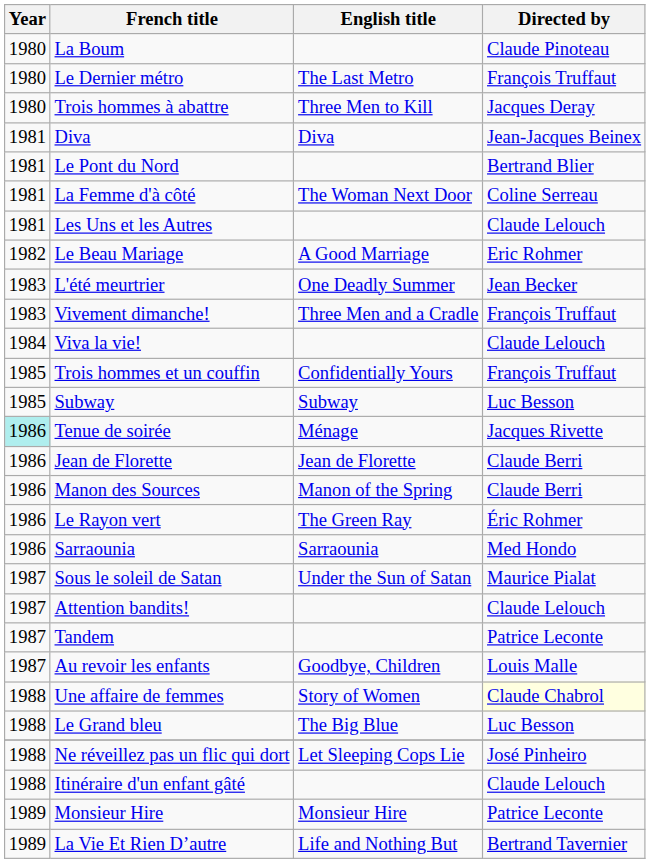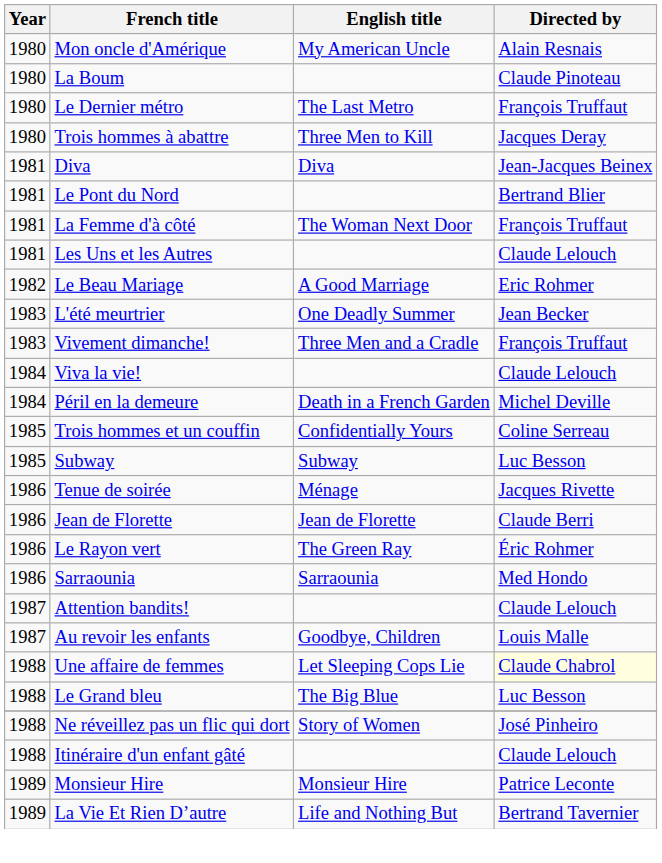 <table class="wikitable sortable">
 <tr>
 <th>Year</th>
 <th>French title</th>
 <th>English title</th>
 <th>Directed by</th>
+</tr>
+<tr>
+<td>1980</td>
+<td><a href='#'>Mon oncle d'Amérique</a></td>
+<td><a href='#'>My American Uncle</a></td>
+<td><a href='#'>Alain Resnais</a></td>
 </tr>
 <tr>
 <td>1980</td>
 <td><a href='#'>La Boum</a></td>
 <td></td>
 <td><a href='#'>Claude Pinoteau</a></td>
 </tr>
 <tr>
 <td>1980</td>
 <td><a href='#'>Le Dernier métro</a></td>
 <td><a href='#'>The Last Metro</a></td>
 <td><a href='#'>François Truffaut</a></td>
 </tr>
 <tr>
 <td>1980</td>
 <td><a href='#'>Trois hommes à abattre</a></td>
 <td><a href='#'>Three Men to Kill</a></td>
 <td><a href='#'>Jacques Deray</a></td>
 </tr>
 <tr>
 <td>1981</td>
 <td><a href='#'>Diva</a></td>
 <td><a href='#'>Diva</a></td>
 <td><a href='#'>Jean-Jacques Beinex</a></td>
 </tr>
 <tr>
 <td>1981</td>
 <td><a href='#'>Le Pont du Nord</a></td>
 <td></td>
 <td><a href='#'>Bertrand Blier</a></td>
 </tr>
 <tr>
 <td>1981</td>
 <td><a href='#'>La Femme d'à côté</a></td>
 <td><a href='#'>The Woman Next Door</a></td>
-<td><a href='#'>Coline Serreau</a></td>
+<td><a href='#'>François Truffaut</a></td>
 </tr>
 <tr>
 <td>1981</td>
 <td><a href='#'>Les Uns et les Autres</a></td>
 <td></td>
 <td><a href='#'>Claude Lelouch</a></td>
 </tr>
 <tr>
 <td>1982</td>
 <td><a href='#'>Le Beau Mariage</a></td>
 <td><a href='#'>A Good Marriage</a></td>
 <td><a href='#'>Eric Rohmer</a></td>
 </tr>
 <tr>
 <td>1983</td>
 <td><a href='#'>L'été meurtrier</a></td>
 <td><a href='#'>One Deadly Summer</a></td>
 <td><a href='#'>Jean Becker</a></td>
 </tr>
 <tr>
 <td>1983</td>
 <td><a href='#'>Vivement dimanche!</a></td>
 <td><a href='#'>Three Men and a Cradle</a></td>
 <td><a href='#'>François Truffaut</a></td>
 </tr>
 <tr>
 <td>1984</td>
 <td><a href='#'>Viva la vie!</a></td>
 <td></td>
 <td><a href='#'>Claude Lelouch</a></td>
 </tr>
 <tr>
+<td>1984</td>
+<td><a href='#'>Péril en la demeure</a></td>
+<td><a href='#'>Death in a French Garden</a></td>
+<td><a href='#'>Michel Deville</a></td>
+</tr>
+<tr>
 <td>1985</td>
 <td><a href='#'>Trois hommes et un couffin</a></td>
 <td><a href='#'>Confidentially Yours</a></td>
-<td><a href='#'>François Truffaut</a></td>
+<td><a href='#'>Coline Serreau</a></td>
 </tr>
 <tr>
 <td>1985</td>
 <td><a href='#'>Subway</a></td>
 <td><a href='#'>Subway</a></td>
 <td><a href='#'>Luc Besson</a></td>
 </tr>
 <tr>
-<td style="background: paleturquoise;">1986</td>
+<td>1986</td>
 <td><a href='#'>Tenue de soirée</a></td>
 <td><a href='#'>Ménage</a></td>
 <td><a href='#'>Jacques Rivette</a></td>
 </tr>
 <tr>
 <td>1986</td>
 <td><a href='#'>Jean de Florette</a></td>
 <td><a href='#'>Jean de Florette</a></td>
-<td><a href='#'>Claude Berri</a></td>
-</tr>
-<tr>
-<td>1986</td>
-<td><a href='#'>Manon des Sources</a></td>
-<td><a href='#'>Manon of the Spring</a></td>
 <td><a href='#'>Claude Berri</a></td>
 </tr>
 <tr>
 <td>1986</td>
 <td><a href='#'>Le Rayon vert</a></td>
 <td><a href='#'>The Green Ray</a></td>
 <td><a href='#'>Éric Rohmer</a></td>
 </tr>
 <tr>
 <td>1986</td>
 <td><a href='#'>Sarraounia</a></td>
 <td><a href='#'>Sarraounia</a></td>
 <td><a href='#'>Med Hondo</a></td>
 </tr>
 <tr>
 <td>1987</td>
-<td><a href='#'>Sous le soleil de Satan</a></td>
-<td><a href='#'>Under the Sun of Satan</a></td>
-<td><a href='#'>Maurice Pialat</a></td>
-</tr>
-<tr>
-<td>1987</td>
 <td><a href='#'>Attention bandits!</a></td>
 <td></td>
 <td><a href='#'>Claude Lelouch</a></td>
-</tr>
-<tr>
-<td>1987</td>
-<td><a href='#'>Tandem</a></td>
-<td></td>
-<td><a href='#'>Patrice Leconte</a></td>
 </tr>
 <tr>
 <td>1987</td>
 <td><a href='#'>Au revoir les enfants</a></td>
 <td><a href='#'>Goodbye, Children</a></td>
 <td><a href='#'>Louis Malle</a></td>
 </tr>
 <tr>
 <td>1988</td>
 <td><a href='#'>Une affaire de femmes</a></td>
-<td><a href='#'>Story of Women</a></td>
+<td><a href='#'>Let Sleeping Cops Lie</a></td>
 <td style="background: lightyellow;"><a href='#'>Claude Chabrol</a></td>
 </tr>
 <tr>
 <td>1988</td>
 <td><a href='#'>Le Grand bleu</a></td>
 <td><a href='#'>The Big Blue</a></td>
 <td><a href='#'>Luc Besson</a></td>
 </tr>
 <tr>
 </tr>
 <tr>
 <td>1988</td>
 <td><a href='#'>Ne réveillez pas un flic qui dort</a></td>
-<td><a href='#'>Let Sleeping Cops Lie</a></td>
+<td><a href='#'>Story of Women</a></td>
 <td><a href='#'>José Pinheiro</a></td>
 </tr>
 <tr>
 <td>1988</td>
 <td><a href='#'>Itinéraire d'un enfant gâté</a></td>
 <td></td>
 <td><a href='#'>Claude Lelouch</a></td>
 </tr>
 <tr>
 <td>1989</td>
 <td><a href='#'>Monsieur Hire</a></td>
 <td><a href='#'>Monsieur Hire</a></td>
 <td><a href='#'>Patrice Leconte</a></td>
 </tr>
 <tr>
 <td>1989</td>
 <td><a href='#'>La Vie Et Rien D’autre</a></td>
 <td><a href='#'>Life and Nothing But</a></td>
 <td><a href='#'>Bertrand Tavernier</a></td>
 </tr>
 </table>
